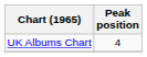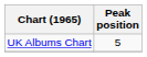 <table class="wikitable">
 <tr>
 <th>Chart (1965)</th>
 <th>Peak<br>position</th>
 </tr>
 <tr>
 <td><a href='#'>UK Albums Chart</a></td>
-<td align="center">4</td>
+<td align="center">5</td>
 </tr>
 <tr>
 </tr>
 </table>
